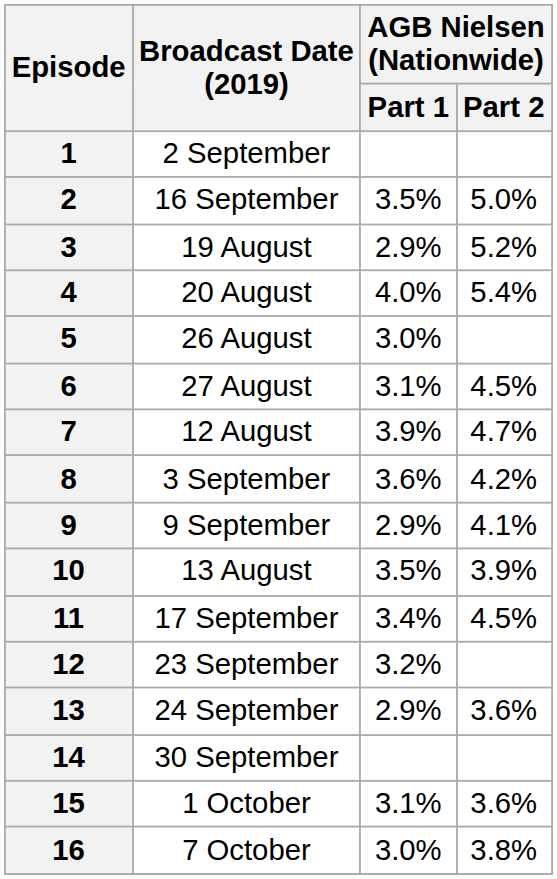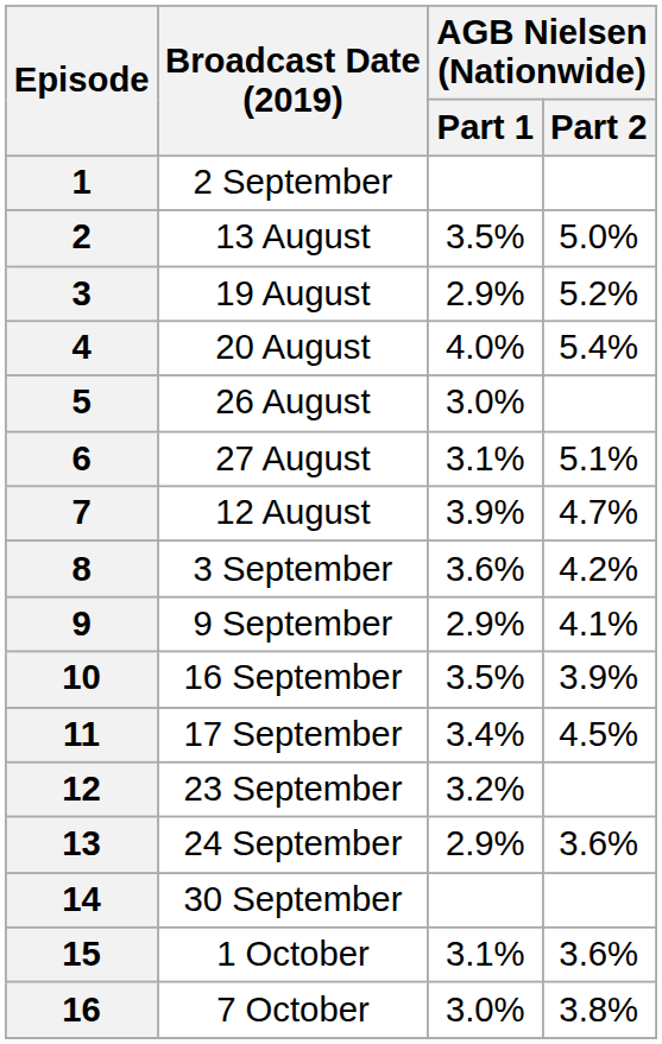 <table class=wikitable style=text-align:center;background:#ffffff>
 <tr>
 <th rowspan=2>Episode</th>
 <th rowspan=2>Broadcast Date<br>(2019)</th>
 <th colspan=2>AGB Nielsen<br>(Nationwide)<br></th>
 </tr>
 <tr>
 <th>Part 1</th>
 <th>Part 2</th>
 </tr>
 <tr>
 <th>1</th>
 <td>2 September</td>
 <td></td>
 <td></td>
 </tr>
 <tr>
 <th>2</th>
-<td>16 September</td>
+<td>13 August</td>
 <td>3.5%</td>
 <td>5.0%</td>
 </tr>
 <tr>
 <th>3</th>
 <td>19 August</td>
 <td>2.9%</td>
 <td>5.2%</td>
 </tr>
 <tr>
 <th>4</th>
 <td>20 August</td>
 <td>4.0%</td>
 <td>5.4%</td>
 </tr>
 <tr>
 <th>5</th>
 <td>26 August</td>
 <td>3.0%</td>
 <td></td>
 </tr>
 <tr>
 <th>6</th>
 <td>27 August</td>
 <td>3.1%</td>
-<td>4.5%</td>
+<td>5.1%</td>
 </tr>
 <tr>
 <th>7</th>
 <td>12 August</td>
 <td>3.9%</td>
 <td>4.7%</td>
 </tr>
 <tr>
 <th>8</th>
 <td>3 September</td>
 <td>3.6%</td>
 <td>4.2%</td>
 </tr>
 <tr>
 <th>9</th>
 <td>9 September</td>
 <td>2.9%</td>
 <td>4.1%</td>
 </tr>
 <tr>
 <th>10</th>
-<td>13 August</td>
+<td>16 September</td>
 <td>3.5%</td>
 <td>3.9%</td>
 </tr>
 <tr>
 <th>11</th>
 <td>17 September</td>
 <td>3.4%</td>
 <td>4.5%</td>
 </tr>
 <tr>
 <th>12</th>
 <td>23 September</td>
 <td>3.2%</td>
 <td></td>
 </tr>
 <tr>
 <th>13</th>
 <td>24 September</td>
 <td>2.9%</td>
 <td>3.6%</td>
 </tr>
 <tr>
 <th>14</th>
 <td>30 September</td>
 <td></td>
 <td></td>
 </tr>
 <tr>
 <th>15</th>
 <td>1 October</td>
 <td>3.1%</td>
 <td>3.6%</td>
 </tr>
 <tr>
 <th>16</th>
 <td>7 October</td>
 <td>3.0%</td>
 <td>3.8%</td>
 </tr>
 <tr>
 </tr>
 </table>
